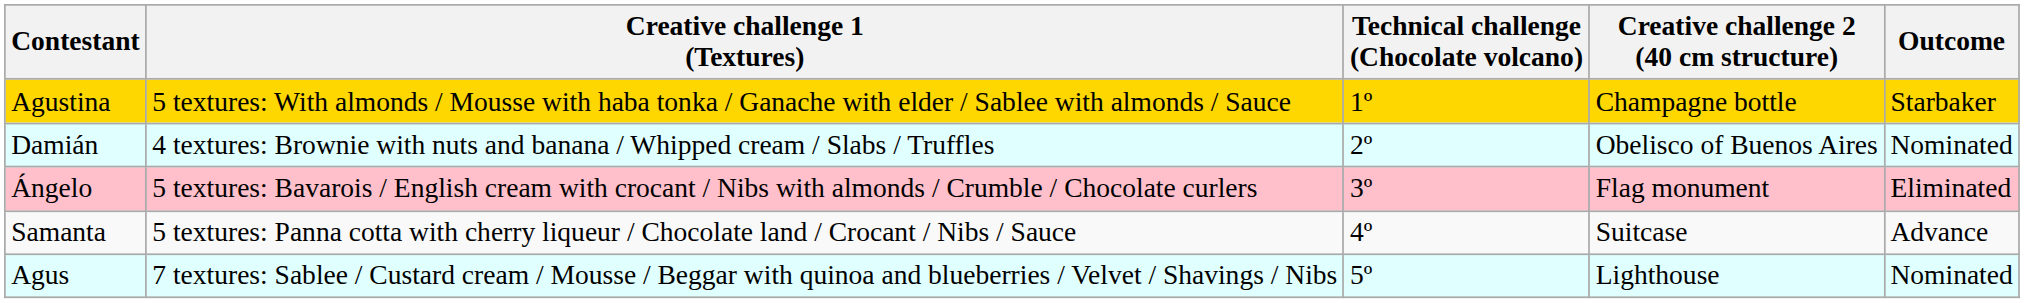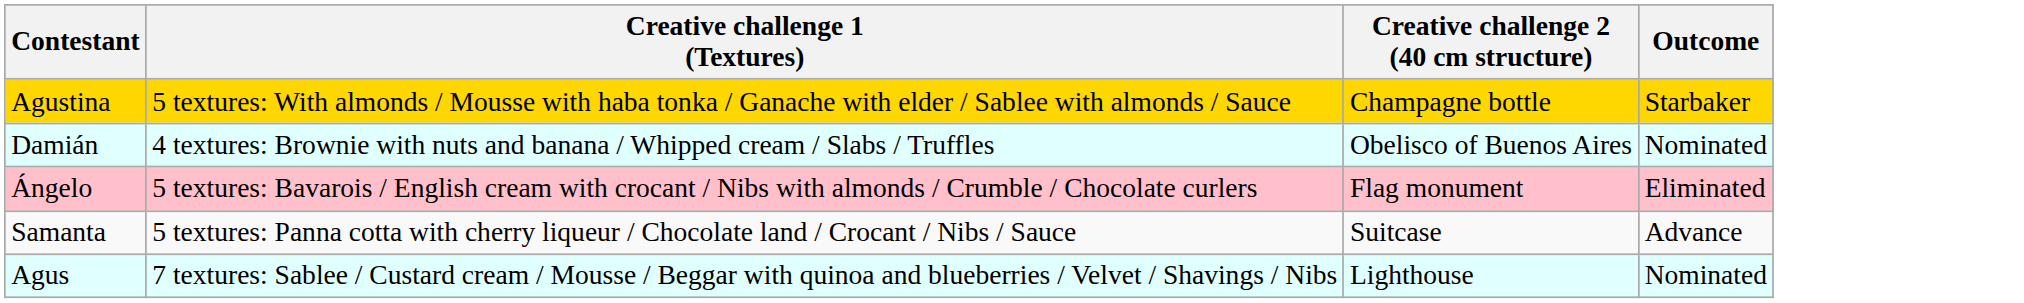 <table class="wikitable">
 <tr>
 <th>Contestant</th>
 <th>Creative challenge 1<br>(Textures)</th>
-<th>Technical challenge<br>(Chocolate volcano)</th>
 <th>Creative challenge 2<br>(40 cm structure)</th>
 <th>Outcome</th>
 </tr>
 <tr style="background:gold">
 <td>Agustina</td>
 <td>5 textures: With almonds / Mousse with haba tonka / Ganache with elder / Sablee with almonds / Sauce</td>
-<td>1º</td>
 <td>Champagne bottle</td>
 <td>Starbaker</td>
 </tr>
 <tr style="background:#e0ffff">
 <td>Damián</td>
 <td>4 textures: Brownie with nuts and banana / Whipped cream / Slabs / Truffles</td>
-<td>2º</td>
 <td>Obelisco of Buenos Aires</td>
 <td>Nominated</td>
 </tr>
 <tr style="background:pink">
 <td>Ángelo</td>
 <td>5 textures: Bavarois / English cream with crocant / Nibs with almonds / Crumble / Chocolate curlers</td>
-<td>3º</td>
 <td>Flag monument</td>
 <td>Eliminated</td>
 </tr>
 <tr>
 <td>Samanta</td>
 <td>5 textures: Panna cotta with cherry liqueur / Chocolate land / Crocant / Nibs / Sauce</td>
-<td>4º</td>
 <td>Suitcase</td>
 <td>Advance</td>
 </tr>
 <tr style="background:#e0ffff">
 <td>Agus</td>
 <td>7 textures: Sablee / Custard cream / Mousse / Beggar with quinoa and blueberries / Velvet / Shavings / Nibs</td>
-<td>5º</td>
 <td>Lighthouse</td>
 <td>Nominated</td>
 </tr>
 </table>
